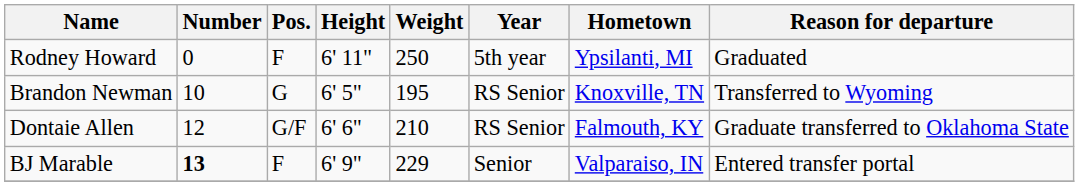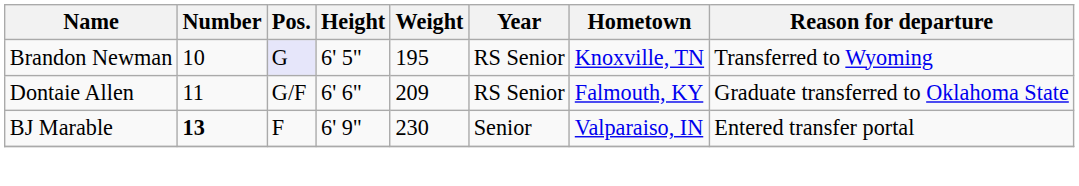 <table class="wikitable sortable" border="1">
 <tr>
 <th>Name</th>
 <th>Number</th>
 <th>Pos.</th>
 <th>Height</th>
 <th>Weight</th>
 <th>Year</th>
 <th>Hometown</th>
 <th class="unsortable">Reason for departure</th>
 </tr>
 <tr>
-<td>Rodney Howard</td>
-<td>0</td>
-<td>F</td>
-<td>6' 11"</td>
-<td>250</td>
-<td>5th year</td>
-<td><a href='#'>Ypsilanti, MI</a></td>
-<td>Graduated</td>
-</tr>
-<tr>
 <td>Brandon Newman</td>
 <td>10</td>
-<td>G</td>
+<td style="background: lavender;">G</td>
 <td>6' 5"</td>
 <td>195</td>
 <td>RS Senior</td>
 <td><a href='#'>Knoxville, TN</a></td>
 <td>Transferred to <a href='#'>Wyoming</a></td>
 </tr>
 <tr>
 <td>Dontaie Allen</td>
-<td>12</td>
+<td>11</td>
 <td>G/F</td>
 <td>6' 6"</td>
-<td>210</td>
+<td>209</td>
 <td>RS Senior</td>
 <td><a href='#'>Falmouth, KY</a></td>
 <td>Graduate transferred to <a href='#'>Oklahoma State</a></td>
 </tr>
 <tr>
 <td>BJ Marable</td>
 <td><strong>13</strong></td>
 <td>F</td>
 <td>6' 9"</td>
-<td>229</td>
+<td>230</td>
 <td>Senior</td>
 <td><a href='#'>Valparaiso, IN</a></td>
 <td>Entered transfer portal</td>
 </tr>
 <tr>
 </tr>
 </table>
